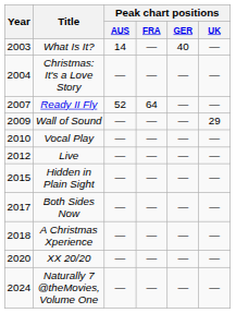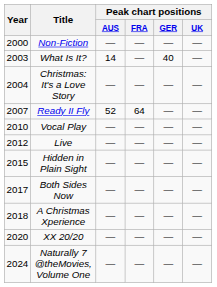 <table class="wikitable">
 <tr>
 <th rowspan="2">Year</th>
 <th width="100" rowspan="2">Title</th>
 <th colspan="4">Peak chart positions</th>
 </tr>
 <tr>
 <th width="40"><small><a href='#'>AUS</a></small><br></th>
 <th width="40"><small><a href='#'>FRA</a></small><br></th>
 <th width="40"><small><a href='#'>GER</a></small><br></th>
 <th width="40"><small><a href='#'>UK</a></small><br></th>
+</tr>
+<tr>
+<td>2000</td>
+<td align="center"><em><a href='#'>Non-Fiction</a></em></td>
+<td align="center">—</td>
+<td align="center">—</td>
+<td align="center">—</td>
+<td align="center">—</td>
 </tr>
 <tr>
 <td>2003</td>
 <td align="center"><em>What Is It?</em></td>
 <td align="center">14</td>
 <td align="center">—</td>
 <td align="center">40</td>
 <td align="center">—</td>
 </tr>
 <tr>
 <td>2004</td>
 <td align="center"><em>Christmas: It's a Love Story</em></td>
 <td align="center">—</td>
 <td align="center">—</td>
 <td align="center">—</td>
 <td align="center">—</td>
 </tr>
 <tr>
 <td>2007</td>
 <td align="center"><em><a href='#'>Ready II Fly</a></em></td>
 <td align="center">52</td>
 <td align="center">64</td>
 <td align="center">—</td>
 <td align="center">—</td>
-</tr>
-<tr>
-<td>2009</td>
-<td align="center"><em>Wall of Sound</em></td>
-<td align="center">—</td>
-<td align="center">—</td>
-<td align="center">—</td>
-<td align="center">29</td>
 </tr>
 <tr>
 <td>2010</td>
 <td align="center"><em>Vocal Play</em></td>
 <td align="center">—</td>
 <td align="center">—</td>
 <td align="center">—</td>
 <td align="center">—</td>
 </tr>
 <tr>
 <td>2012</td>
 <td align="center"><em>Live</em></td>
 <td align="center">—</td>
 <td align="center">—</td>
 <td align="center">—</td>
 <td align="center">—</td>
 </tr>
 <tr>
 <td>2015</td>
 <td align="center"><em>Hidden in Plain Sight</em></td>
 <td align="center">—</td>
 <td align="center">—</td>
 <td align="center">—</td>
 <td align="center">—</td>
 </tr>
 <tr>
 <td>2017</td>
 <td align="center"><em>Both Sides Now</em></td>
 <td align="center">—</td>
 <td align="center">—</td>
 <td align="center">—</td>
 <td align="center">—</td>
 </tr>
 <tr>
 <td>2018</td>
 <td align="center"><em>A Christmas Xperience</em></td>
 <td align="center">—</td>
 <td align="center">—</td>
 <td align="center">—</td>
 <td align="center">—</td>
 </tr>
 <tr>
 <td>2020</td>
 <td align="center"><em>XX 20/20</em></td>
 <td align="center">—</td>
 <td align="center">—</td>
 <td align="center">—</td>
 <td align="center">—</td>
 </tr>
 <tr>
 <td>2024</td>
 <td align="center"><em>Naturally 7 @theMovies, Volume One</em></td>
 <td align="center">—</td>
 <td align="center">—</td>
 <td align="center">—</td>
 <td align="center">—</td>
 </tr>
 </table>
